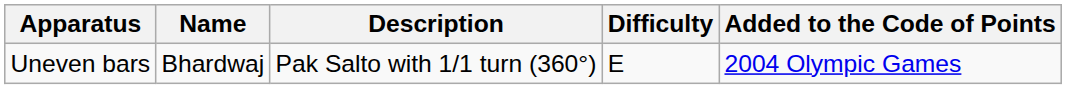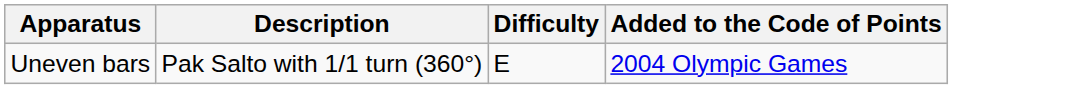 <table class="wikitable">
 <tr>
 <th>Apparatus</th>
-<th>Name</th>
 <th>Description</th>
 <th>Difficulty</th>
 <th>Added to the Code of Points</th>
 </tr>
 <tr>
 <td>Uneven bars</td>
-<td>Bhardwaj</td>
 <td>Pak Salto with 1/1 turn (360°)</td>
 <td>E</td>
 <td><a href='#'>2004 Olympic Games</a></td>
 </tr>
 </table>
